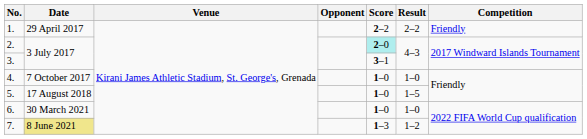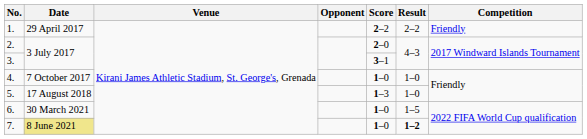 <table class="wikitable" style="font-size:100%;">
 <tr>
 <th>No.</th>
 <th>Date</th>
 <th>Venue</th>
 <th>Opponent</th>
 <th>Score</th>
 <th>Result</th>
 <th>Competition</th>
 </tr>
 <tr>
 <td>1.</td>
 <td>29 April 2017</td>
 <td rowspan="7"><a href='#'>Kirani James Athletic Stadium</a>, <a href='#'>St. George's</a>, Grenada</td>
 <td></td>
 <td align=center><strong>2</strong>–2</td>
 <td align=center>2–2</td>
 <td><a href='#'>Friendly</a></td>
 </tr>
 <tr>
 <td>2.</td>
 <td rowspan="2">3 July 2017</td>
 <td rowspan="2"></td>
-<td align=center style="background: paleturquoise;"><strong>2</strong>–0</td>
+<td align=center><strong>2</strong>–0</td>
 <td rowspan="2" align=center>4–3</td>
 <td rowspan="2"><a href='#'>2017 Windward Islands Tournament</a></td>
 </tr>
 <tr>
 <td>3.</td>
 <td align=center><strong>3</strong>–1</td>
 </tr>
 <tr>
 <td>4.</td>
 <td>7 October 2017</td>
 <td></td>
 <td align=center><strong>1</strong>–0</td>
 <td align=center>1–0</td>
 <td rowspan="2">Friendly</td>
 </tr>
 <tr>
 <td>5.</td>
 <td>17 August 2018</td>
 <td></td>
-<td align=center><strong>1</strong>–0</td>
-<td align=center>1–5</td>
+<td align=center><strong>1</strong>–3</td>
+<td align=center>1–0</td>
 </tr>
 <tr>
 <td>6.</td>
 <td>30 March 2021</td>
 <td></td>
 <td align=center><strong>1</strong>–0</td>
-<td align=center>1–0</td>
+<td align=center>1–5</td>
 <td rowspan="2"><a href='#'>2022 FIFA World Cup qualification</a></td>
 </tr>
 <tr>
 <td>7.</td>
 <td style="background: khaki;">8 June 2021</td>
 <td></td>
-<td align=center><strong>1</strong>–3</td>
-<td align=center>1–2</td>
+<td align=center><strong>1</strong>–0</td>
+<td align=center><strong>1–2</strong></td>
 </tr>
 </table>
